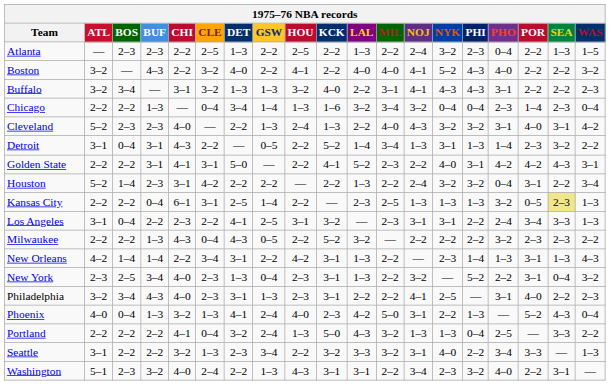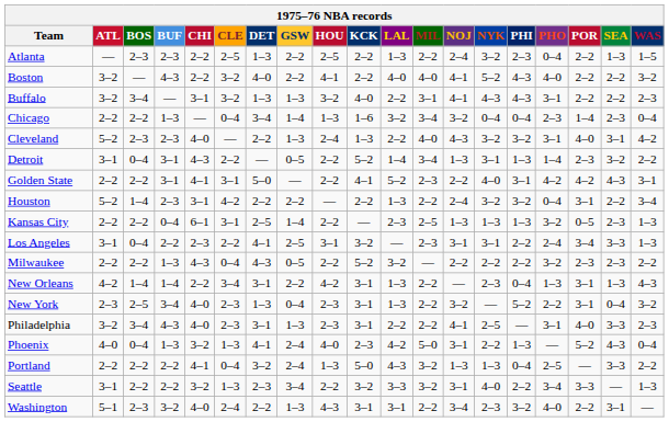 <table class="wikitable" style="font-size:95%; text-align:center;">
 <tr>
 <th colspan=19>1975–76 NBA records</th>
 </tr>
 <tr>
 <th width=100>Team</th>
 <th style="background:#C90F2E;color:#FFFFFF;width=35">ATL</th>
 <th style="background:#006400;color:#FFFFFF;width=35">BOS</th>
 <th style="background:#428FDF;color:#FFFFFF;width=35">BUF</th>
 <th style="background:#BA0C2F;color:#FFFFFF;width=35">CHI</th>
 <th style="background:#FFA402;color:#77222F;width=35">CLE</th>
 <th style="background:#012F6B;color:#FFFFFF;width=35">DET</th>
 <th style="background:#FFC62C;color:#012F6B;width=35">GSW</th>
 <th style="background:#BA0C2F;color:#FFFFFF;width=35">HOU</th>
 <th style="background:#012F6B;color:#FFFFFF;width=35">KCK</th>
 <th style="background:#800080;color:#FFD700;width=35">LAL</th>
 <th style="background:#006400;color:#B22222;width=35">MIL</th>
 <th style="background:#5C2F83;color:#FCC200;width=35">NOJ</th>
 <th style="background:#003EA4;color:#E35208;width=35">NYK</th>
 <th style="background:#012268;color:#FFFFFF;width=35">PHI</th>
 <th style="background:#702F8B;color:#FA4417;width=35">PHO</th>
 <th style="background:#BA0C2F;color:#FFFFFF;width=35">POR</th>
 <th style="background:#00843D;color:#FFCD01;width=35">SEA</th>
 <th style="background:#012F6D;color:#BA0C2F;width=35">WAS</th>
 </tr>
 <tr>
 <td style="text-align:left;"><a href='#'>Atlanta</a></td>
 <td>—</td>
 <td>2–3</td>
 <td>2–3</td>
 <td>2–2</td>
 <td>2–5</td>
 <td>1–3</td>
 <td>2–2</td>
 <td>2–5</td>
 <td>2–2</td>
 <td>1–3</td>
 <td>2–2</td>
 <td>2–4</td>
 <td>3–2</td>
 <td>2–3</td>
 <td>0–4</td>
 <td>2–2</td>
 <td>1–3</td>
 <td>1–5</td>
 </tr>
 <tr>
 <td style="text-align:left;"><a href='#'>Boston</a></td>
 <td>3–2</td>
 <td>—</td>
 <td>4–3</td>
 <td>2–2</td>
 <td>3–2</td>
 <td>4–0</td>
 <td>2–2</td>
 <td>4–1</td>
 <td>2–2</td>
 <td>4–0</td>
 <td>4–0</td>
 <td>4–1</td>
 <td>5–2</td>
 <td>4–3</td>
 <td>4–0</td>
 <td>2–2</td>
 <td>2–2</td>
 <td>3–2</td>
 </tr>
 <tr>
 <td style="text-align:left;"><a href='#'>Buffalo</a></td>
 <td>3–2</td>
 <td>3–4</td>
 <td>—</td>
 <td>3–1</td>
 <td>3–2</td>
 <td>1–3</td>
 <td>1–3</td>
 <td>3–2</td>
 <td>4–0</td>
 <td>2–2</td>
 <td>3–1</td>
 <td>4–1</td>
 <td>4–3</td>
 <td>4–3</td>
 <td>3–1</td>
 <td>2–2</td>
 <td>2–2</td>
 <td>2–3</td>
 </tr>
 <tr>
 <td style="text-align:left;"><a href='#'>Chicago</a></td>
 <td>2–2</td>
 <td>2–2</td>
 <td>1–3</td>
 <td>—</td>
 <td>0–4</td>
 <td>3–4</td>
 <td>1–4</td>
 <td>1–3</td>
 <td>1–6</td>
 <td>3–2</td>
 <td>3–4</td>
 <td>3–2</td>
 <td>0–4</td>
 <td>0–4</td>
 <td>2–3</td>
 <td>1–4</td>
 <td>2–3</td>
 <td>0–4</td>
 </tr>
 <tr>
 <td style="text-align:left;"><a href='#'>Cleveland</a></td>
 <td>5–2</td>
 <td>2–3</td>
 <td>2–3</td>
 <td>4–0</td>
 <td>—</td>
 <td>2–2</td>
 <td>1–3</td>
 <td>2–4</td>
 <td>1–3</td>
 <td>2–2</td>
 <td>4–0</td>
 <td>4–3</td>
 <td>3–2</td>
 <td>3–2</td>
 <td>3–1</td>
 <td>4–0</td>
 <td>3–1</td>
 <td>4–2</td>
 </tr>
 <tr>
 <td style="text-align:left;"><a href='#'>Detroit</a></td>
 <td>3–1</td>
 <td>0–4</td>
 <td>3–1</td>
 <td>4–3</td>
 <td>2–2</td>
 <td>—</td>
 <td>0–5</td>
 <td>2–2</td>
 <td>5–2</td>
 <td>1–4</td>
 <td>3–4</td>
 <td>1–3</td>
 <td>3–1</td>
 <td>1–3</td>
 <td>1–4</td>
 <td>2–3</td>
 <td>3–2</td>
 <td>2–2</td>
 </tr>
 <tr>
 <td style="text-align:left;"><a href='#'>Golden State</a></td>
 <td>2–2</td>
 <td>2–2</td>
 <td>3–1</td>
 <td>4–1</td>
 <td>3–1</td>
 <td>5–0</td>
 <td>—</td>
 <td>2–2</td>
 <td>4–1</td>
 <td>5–2</td>
 <td>2–3</td>
 <td>2–2</td>
 <td>4–0</td>
 <td>3–1</td>
 <td>4–2</td>
 <td>4–2</td>
 <td>4–3</td>
 <td>3–1</td>
 </tr>
 <tr>
 <td style="text-align:left;"><a href='#'>Houston</a></td>
 <td>5–2</td>
 <td>1–4</td>
 <td>2–3</td>
 <td>3–1</td>
 <td>4–2</td>
 <td>2–2</td>
 <td>2–2</td>
 <td>—</td>
 <td>2–2</td>
 <td>1–3</td>
 <td>2–2</td>
 <td>2–4</td>
 <td>3–2</td>
 <td>3–2</td>
 <td>0–4</td>
 <td>3–1</td>
 <td>2–2</td>
 <td>3–4</td>
 </tr>
 <tr>
 <td style="text-align:left;"><a href='#'>Kansas City</a></td>
 <td>2–2</td>
 <td>2–2</td>
 <td>0–4</td>
 <td>6–1</td>
 <td>3–1</td>
 <td>2–5</td>
 <td>1–4</td>
 <td>2–2</td>
 <td>—</td>
 <td>2–3</td>
 <td>2–5</td>
 <td>1–3</td>
 <td>1–3</td>
 <td>1–3</td>
 <td>3–2</td>
 <td>0–5</td>
-<td style="background: khaki;">2–3</td>
+<td>2–3</td>
 <td>1–3</td>
 </tr>
 <tr>
 <td style="text-align:left;"><a href='#'>Los Angeles</a></td>
 <td>3–1</td>
 <td>0–4</td>
 <td>2–2</td>
 <td>2–3</td>
 <td>2–2</td>
 <td>4–1</td>
 <td>2–5</td>
 <td>3–1</td>
 <td>3–2</td>
 <td>—</td>
 <td>2–3</td>
 <td>3–1</td>
 <td>3–1</td>
 <td>2–2</td>
 <td>2–4</td>
 <td>3–4</td>
 <td>3–3</td>
 <td>1–3</td>
 </tr>
 <tr>
 <td style="text-align:left;"><a href='#'>Milwaukee</a></td>
 <td>2–2</td>
 <td>2–2</td>
 <td>1–3</td>
 <td>4–3</td>
 <td>0–4</td>
 <td>4–3</td>
 <td>0–5</td>
 <td>2–2</td>
 <td>5–2</td>
 <td>3–2</td>
 <td>—</td>
 <td>2–2</td>
 <td>2–2</td>
 <td>2–2</td>
 <td>3–2</td>
 <td>2–3</td>
 <td>2–3</td>
 <td>2–2</td>
 </tr>
 <tr>
 <td style="text-align:left;"><a href='#'>New Orleans</a></td>
 <td>4–2</td>
 <td>1–4</td>
 <td>1–4</td>
 <td>2–2</td>
 <td>3–4</td>
 <td>3–1</td>
 <td>2–2</td>
 <td>4–2</td>
 <td>3–1</td>
 <td>1–3</td>
 <td>2–2</td>
 <td>—</td>
 <td>2–3</td>
-<td>1–4</td>
+<td>0–4</td>
 <td>1–3</td>
 <td>3–1</td>
 <td>1–3</td>
 <td>4–3</td>
 </tr>
 <tr>
 <td style="text-align:left;"><a href='#'>New York</a></td>
 <td>2–3</td>
 <td>2–5</td>
 <td>3–4</td>
 <td>4–0</td>
 <td>2–3</td>
 <td>1–3</td>
 <td>0–4</td>
 <td>2–3</td>
 <td>3–1</td>
 <td>1–3</td>
 <td>2–2</td>
 <td>3–2</td>
 <td>—</td>
 <td>5–2</td>
 <td>2–2</td>
 <td>3–1</td>
 <td>0–4</td>
 <td>3–2</td>
 </tr>
 <tr>
 <td style="text-align:left;">Philadelphia</td>
 <td>3–2</td>
 <td>3–4</td>
 <td>4–3</td>
 <td>4–0</td>
 <td>2–3</td>
 <td>3–1</td>
 <td>1–3</td>
 <td>2–3</td>
 <td>3–1</td>
 <td>2–2</td>
 <td>2–2</td>
 <td>4–1</td>
 <td>2–5</td>
 <td>—</td>
 <td>3–1</td>
 <td>4–0</td>
-<td>2–2</td>
+<td>3–3</td>
 <td>2–3</td>
 </tr>
 <tr>
 <td style="text-align:left;"><a href='#'>Phoenix</a></td>
 <td>4–0</td>
 <td>0–4</td>
 <td>1–3</td>
 <td>3–2</td>
 <td>1–3</td>
 <td>4–1</td>
 <td>2–4</td>
 <td>4–0</td>
 <td>2–3</td>
 <td>4–2</td>
 <td>5–0</td>
 <td>3–1</td>
 <td>2–2</td>
 <td>1–3</td>
 <td>—</td>
 <td>5–2</td>
 <td>4–3</td>
 <td>0–4</td>
 </tr>
 <tr>
 <td style="text-align:left;"><a href='#'>Portland</a></td>
 <td>2–2</td>
 <td>2–2</td>
 <td>2–2</td>
 <td>4–1</td>
 <td>0–4</td>
 <td>3–2</td>
 <td>2–4</td>
 <td>1–3</td>
 <td>5–0</td>
 <td>4–3</td>
 <td>3–2</td>
 <td>1–3</td>
 <td>1–3</td>
 <td>0–4</td>
 <td>2–5</td>
 <td>—</td>
 <td>3–3</td>
 <td>2–2</td>
 </tr>
 <tr>
 <td style="text-align:left;"><a href='#'>Seattle</a></td>
 <td>3–1</td>
 <td>2–2</td>
 <td>2–2</td>
 <td>3–2</td>
 <td>1–3</td>
 <td>2–3</td>
 <td>3–4</td>
 <td>2–2</td>
 <td>3–2</td>
 <td>3–3</td>
 <td>3–2</td>
 <td>3–1</td>
 <td>4–0</td>
 <td>2–2</td>
 <td>3–4</td>
 <td>3–3</td>
 <td>—</td>
 <td>1–3</td>
 </tr>
 <tr>
 <td style="text-align:left;"><a href='#'>Washington</a></td>
 <td>5–1</td>
 <td>2–3</td>
 <td>3–2</td>
 <td>4–0</td>
 <td>2–4</td>
 <td>2–2</td>
 <td>1–3</td>
 <td>4–3</td>
 <td>3–1</td>
 <td>3–1</td>
 <td>2–2</td>
 <td>3–4</td>
 <td>2–3</td>
 <td>3–2</td>
 <td>4–0</td>
 <td>2–2</td>
 <td>3–1</td>
 <td>—</td>
 </tr>
 </table>
